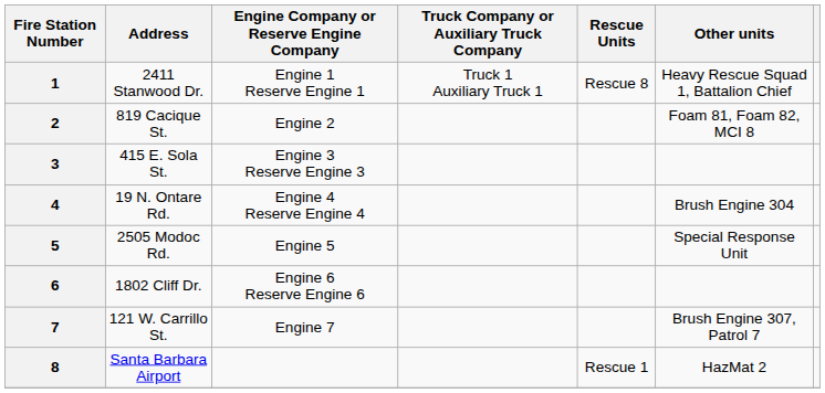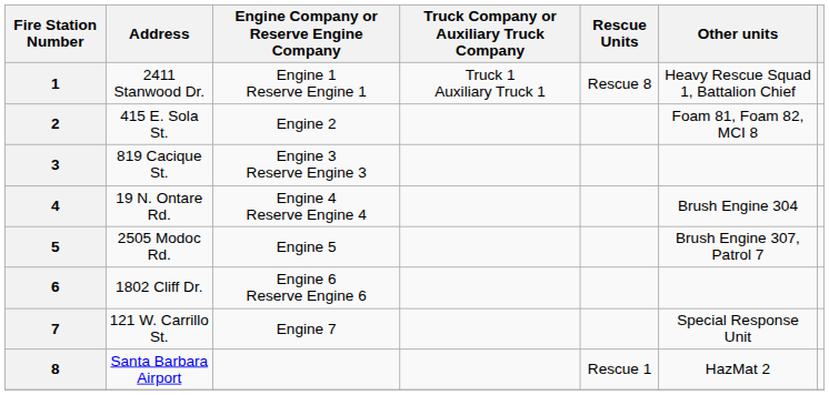 <table class=wikitable style="text-align:center;">
 <tr>
 <th>Fire Station Number</th>
 <th>Address</th>
 <th>Engine Company or Reserve Engine Company</th>
 <th>Truck Company or Auxiliary Truck Company</th>
 <th>Rescue Units</th>
 <th>Other units</th>
 <th></th>
 </tr>
 <tr>
 <th>1</th>
 <td>2411 Stanwood Dr.</td>
 <td>Engine 1<br> Reserve Engine 1</td>
 <td>Truck 1<br> Auxiliary Truck 1</td>
 <td>Rescue 8</td>
 <td>Heavy Rescue Squad 1, Battalion Chief</td>
 <td></td>
 </tr>
 <tr>
 <th>2</th>
-<td>819 Cacique St.</td>
+<td>415 E. Sola St.</td>
 <td>Engine 2</td>
 <td></td>
 <td></td>
 <td>Foam 81, Foam 82, MCI 8</td>
 <td></td>
 </tr>
 <tr>
 <th>3</th>
-<td>415 E. Sola St.</td>
+<td>819 Cacique St.</td>
 <td>Engine 3<br> Reserve Engine 3</td>
 <td></td>
 <td></td>
 <td></td>
 <td></td>
 </tr>
 <tr>
 <th>4</th>
 <td>19 N. Ontare Rd.</td>
 <td>Engine 4<br>Reserve Engine 4</td>
 <td></td>
 <td></td>
 <td>Brush Engine 304</td>
 <td></td>
 </tr>
 <tr>
 <th>5</th>
 <td>2505 Modoc Rd.</td>
 <td>Engine 5</td>
 <td></td>
 <td></td>
-<td>Special Response Unit</td>
+<td>Brush Engine 307, Patrol 7</td>
 <td></td>
 </tr>
 <tr>
 <th>6</th>
 <td>1802 Cliff Dr.</td>
 <td>Engine 6<br>Reserve Engine 6</td>
 <td></td>
 <td></td>
 <td></td>
 <td></td>
 </tr>
 <tr>
 <th>7</th>
 <td>121 W. Carrillo St.</td>
 <td>Engine 7</td>
 <td></td>
 <td></td>
-<td>Brush Engine 307, Patrol 7</td>
+<td>Special Response Unit</td>
 <td></td>
 </tr>
 <tr>
 <th>8</th>
 <td><a href='#'>Santa Barbara Airport</a></td>
 <td></td>
 <td></td>
 <td>Rescue 1</td>
 <td>HazMat 2</td>
 <td></td>
 </tr>
 <tr>
 </tr>
 </table>
